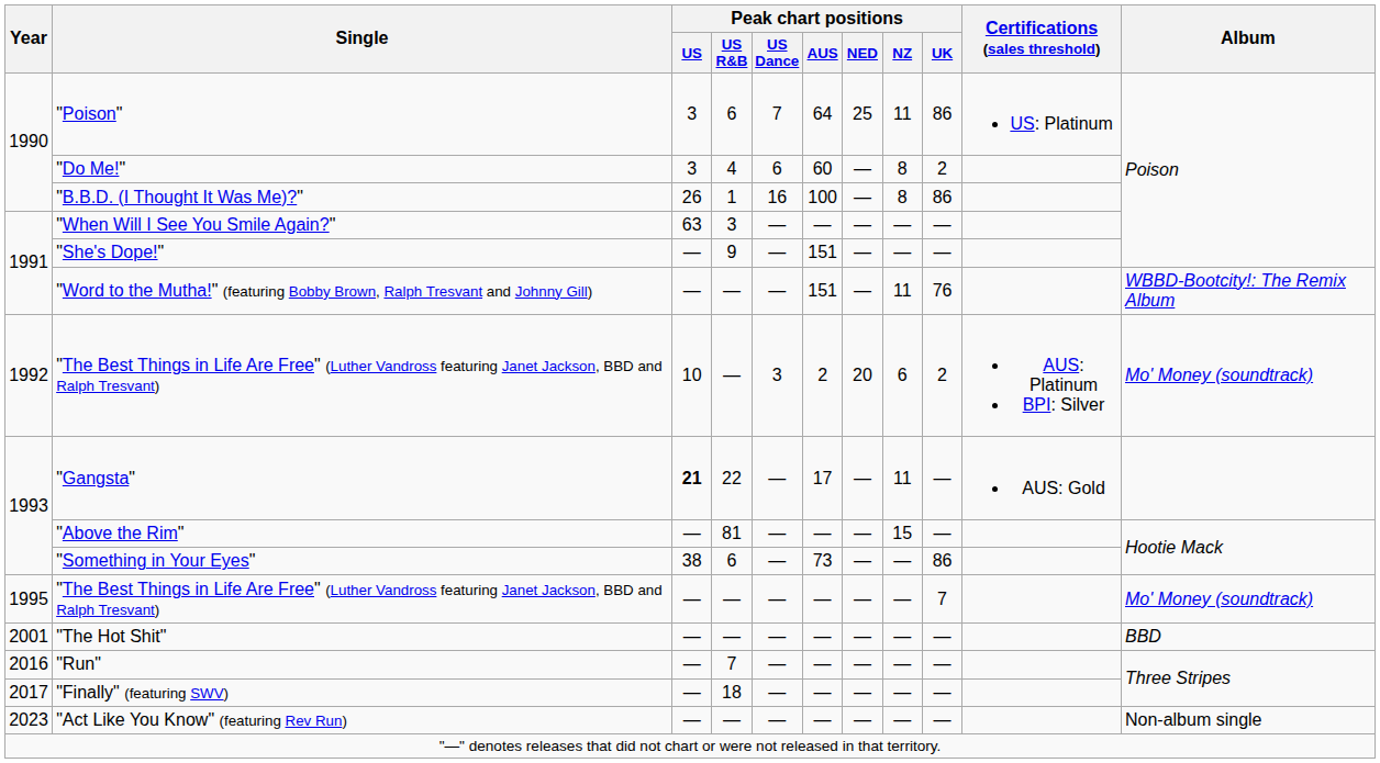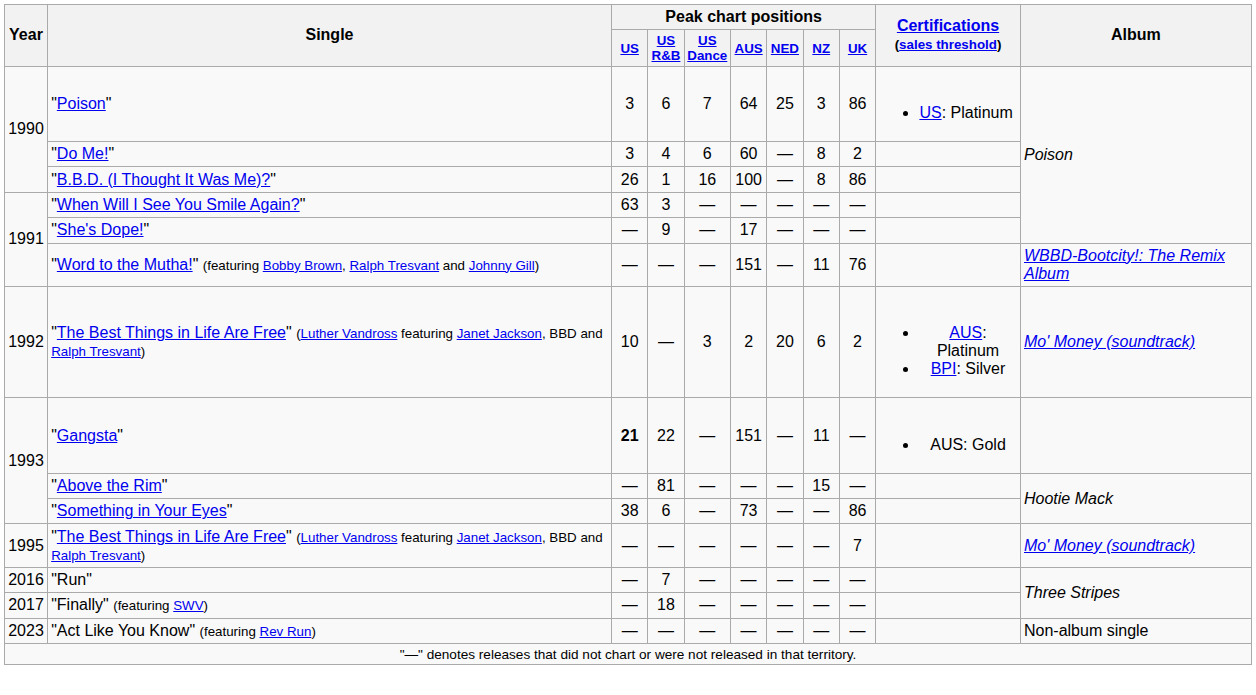 <table class="wikitable" style="text-align:center;">
 <tr>
 <th rowspan="2">Year</th>
 <th rowspan="2">Single</th>
 <th colspan="7">Peak chart positions</th>
 <th rowspan="2"><a href='#'>Certifications</a><br><small>(<a href='#'>sales threshold</a>)</small></th>
 <th rowspan="2">Album</th>
 </tr>
 <tr style="font-size:smaller;">
 <th style="width:30px;"><a href='#'>US</a><br></th>
 <th style="width:30px;"><a href='#'>US R&B</a><br></th>
 <th style="width:30px;"><a href='#'>US Dance</a><br></th>
 <th style="width:30px;"><a href='#'>AUS</a><br></th>
 <th style="width:30px;"><a href='#'>NED</a><br></th>
 <th style="width:30px;"><a href='#'>NZ</a><br></th>
 <th style="width:30px;"><a href='#'>UK</a><br></th>
 </tr>
 <tr>
 <td rowspan="3">1990</td>
 <td style="text-align:left;">"<a href='#'>Poison</a>"</td>
 <td>3</td>
 <td>6</td>
 <td>7</td>
 <td>64</td>
 <td>25</td>
-<td>11</td>
+<td>3</td>
 <td>86</td>
 <td style="text-align:left;"><br><ul><li><a href='#'>US</a>: Platinum</li></ul></td>
 <td style="text-align:left;" rowspan="5"><em>Poison</em></td>
 </tr>
 <tr>
 <td style="text-align:left;">"<a href='#'>Do Me!</a>"</td>
 <td>3</td>
 <td>4</td>
 <td>6</td>
 <td>60</td>
 <td>—</td>
 <td>8</td>
 <td>2</td>
 <td></td>
 </tr>
 <tr>
 <td style="text-align:left;">"<a href='#'>B.B.D. (I Thought It Was Me)?</a>"</td>
 <td>26</td>
 <td>1</td>
 <td>16</td>
 <td>100</td>
 <td>—</td>
 <td>8</td>
 <td>86</td>
 <td></td>
 </tr>
 <tr>
 <td rowspan="3">1991</td>
 <td style="text-align:left;">"<a href='#'>When Will I See You Smile Again?</a>"</td>
 <td>63</td>
 <td>3</td>
 <td>—</td>
 <td>—</td>
 <td>—</td>
 <td>—</td>
 <td>—</td>
 <td></td>
 </tr>
 <tr>
 <td style="text-align:left;">"<a href='#'>She's Dope!</a>"</td>
 <td>—</td>
 <td>9</td>
 <td>—</td>
-<td>151</td>
+<td>17</td>
 <td>—</td>
 <td>—</td>
 <td>—</td>
 <td></td>
 </tr>
 <tr>
 <td style="text-align:left;">"<a href='#'>Word to the Mutha!</a>" <small>(featuring <a href='#'>Bobby Brown</a>, <a href='#'>Ralph Tresvant</a> and <a href='#'>Johnny Gill</a>)</small></td>
 <td>—</td>
 <td>—</td>
 <td>—</td>
 <td>151</td>
 <td>—</td>
 <td>11</td>
 <td>76</td>
 <td></td>
 <td style="text-align:left;"><em><a href='#'>WBBD-Bootcity!: The Remix Album</a></em></td>
 </tr>
 <tr>
 <td>1992</td>
 <td style="text-align:left;">"<a href='#'>The Best Things in Life Are Free</a>" <small>(<a href='#'>Luther Vandross</a> featuring <a href='#'>Janet Jackson</a>, BBD and <a href='#'>Ralph Tresvant</a>)</small></td>
 <td>10</td>
 <td>—</td>
 <td>3</td>
 <td>2</td>
 <td>20</td>
 <td>6</td>
 <td>2</td>
 <td><br><ul><li><a href='#'>AUS</a>: Platinum</li><li><a href='#'>BPI</a>: Silver</li></ul></td>
 <td style="text-align:left;"><em><a href='#'>Mo' Money (soundtrack)</a></em></td>
 </tr>
 <tr>
 <td rowspan="3">1993</td>
 <td style="text-align:left;">"<a href='#'>Gangsta</a>"</td>
 <td><strong>21</strong></td>
 <td>22</td>
 <td>—</td>
-<td>17</td>
+<td>151</td>
 <td>—</td>
 <td>11</td>
 <td>—</td>
 <td><br><ul><li>AUS: Gold</li></ul></td>
 <td></td>
 </tr>
 <tr>
 <td style="text-align:left;">"<a href='#'>Above the Rim</a>"</td>
 <td>—</td>
 <td>81</td>
 <td>—</td>
 <td>—</td>
 <td>—</td>
 <td>15</td>
 <td>—</td>
 <td></td>
 <td style="text-align:left;" rowspan="2"><em>Hootie Mack</em></td>
 </tr>
 <tr>
 <td style="text-align:left;">"<a href='#'>Something in Your Eyes</a>"</td>
 <td>38</td>
 <td>6</td>
 <td>—</td>
 <td>73</td>
 <td>—</td>
 <td>—</td>
 <td>86</td>
 <td></td>
 </tr>
 <tr>
 <td>1995</td>
 <td style="text-align:left;">"<a href='#'>The Best Things in Life Are Free</a>" <small>(<a href='#'>Luther Vandross</a> featuring <a href='#'>Janet Jackson</a>, BBD and <a href='#'>Ralph Tresvant</a>)</small></td>
 <td>—</td>
 <td>—</td>
 <td>—</td>
 <td>—</td>
 <td>—</td>
 <td>—</td>
 <td>7</td>
 <td></td>
 <td style="text-align:left;"><em><a href='#'>Mo' Money (soundtrack)</a></em></td>
 </tr>
 <tr>
-<td>2001</td>
-<td style="text-align:left;">"The Hot Shit"</td>
-<td>—</td>
-<td>—</td>
-<td>—</td>
-<td>—</td>
-<td>—</td>
-<td>—</td>
-<td>—</td>
-<td></td>
-<td style="text-align:left;"><em>BBD</em></td>
-</tr>
-<tr>
 <td>2016</td>
 <td style="text-align:left;">"Run"</td>
 <td>—</td>
 <td>7</td>
 <td>—</td>
 <td>—</td>
 <td>—</td>
 <td>—</td>
 <td>—</td>
 <td></td>
 <td rowspan="2" style="text-align:left;"><em>Three Stripes</em></td>
 </tr>
 <tr>
 <td>2017</td>
 <td style="text-align:left;">"Finally" <small>(featuring <a href='#'>SWV</a>)</small></td>
 <td>—</td>
 <td>18</td>
 <td>—</td>
 <td>—</td>
 <td>—</td>
 <td>—</td>
 <td>—</td>
 <td></td>
 </tr>
 <tr>
 <td>2023</td>
 <td style="text-align:left;">"Act Like You Know" <small>(featuring <a href='#'>Rev Run</a>)</small></td>
 <td>—</td>
 <td>—</td>
 <td>—</td>
 <td>—</td>
 <td>—</td>
 <td>—</td>
 <td>—</td>
 <td></td>
 <td style="text-align:left;">Non-album single</td>
 </tr>
 <tr>
 <td colspan="11" style="text-align:center; font-size:85%">"—" denotes releases that did not chart or were not released in that territory.</td>
 </tr>
 </table>
